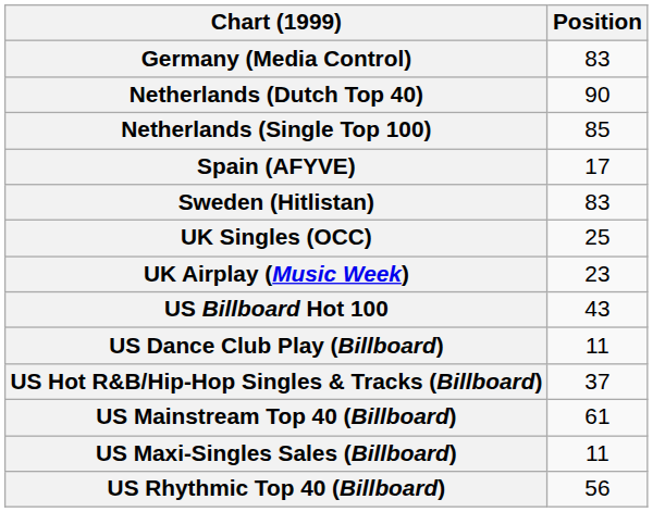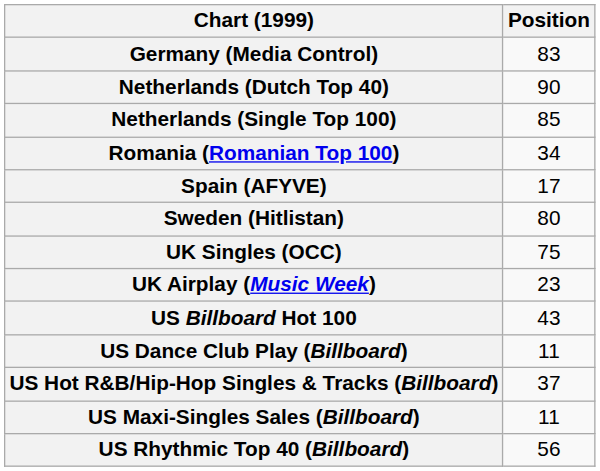 <table class="wikitable sortable plainrowheaders" style="text-align:center">
 <tr>
 <th>Chart (1999)</th>
 <th>Position</th>
 </tr>
 <tr>
 <th scope="row">Germany (Media Control)</th>
 <td>83</td>
 </tr>
 <tr>
 <th scope="row">Netherlands (Dutch Top 40)</th>
 <td>90</td>
 </tr>
 <tr>
 <th scope="row">Netherlands (Single Top 100)</th>
 <td>85</td>
 </tr>
 <tr>
+<th scope="row">Romania (<a href='#'>Romanian Top 100</a>)</th>
+<td>34</td>
+</tr>
+<tr>
 <th scope="row">Spain (AFYVE)</th>
 <td>17</td>
 </tr>
 <tr>
 <th scope="row">Sweden (Hitlistan)</th>
-<td>83</td>
+<td>80</td>
 </tr>
 <tr>
 <th scope="row">UK Singles (OCC)</th>
-<td>25</td>
+<td>75</td>
 </tr>
 <tr>
 <th scope="row">UK Airplay (<em><a href='#'>Music Week</a></em>)</th>
 <td>23</td>
 </tr>
 <tr>
 <th scope="row">US <em>Billboard</em> Hot 100</th>
 <td>43</td>
 </tr>
 <tr>
 <th scope="row">US Dance Club Play (<em>Billboard</em>)</th>
 <td>11</td>
 </tr>
 <tr>
 <th scope="row">US Hot R&B/Hip-Hop Singles & Tracks (<em>Billboard</em>)</th>
 <td>37</td>
 </tr>
 <tr>
-<th scope="row">US Mainstream Top 40 (<em>Billboard</em>)</th>
-<td>61</td>
-</tr>
-<tr>
 <th scope="row">US Maxi-Singles Sales (<em>Billboard</em>)</th>
 <td>11</td>
 </tr>
 <tr>
 <th scope="row">US Rhythmic Top 40 (<em>Billboard</em>)</th>
 <td>56</td>
 </tr>
 </table>
